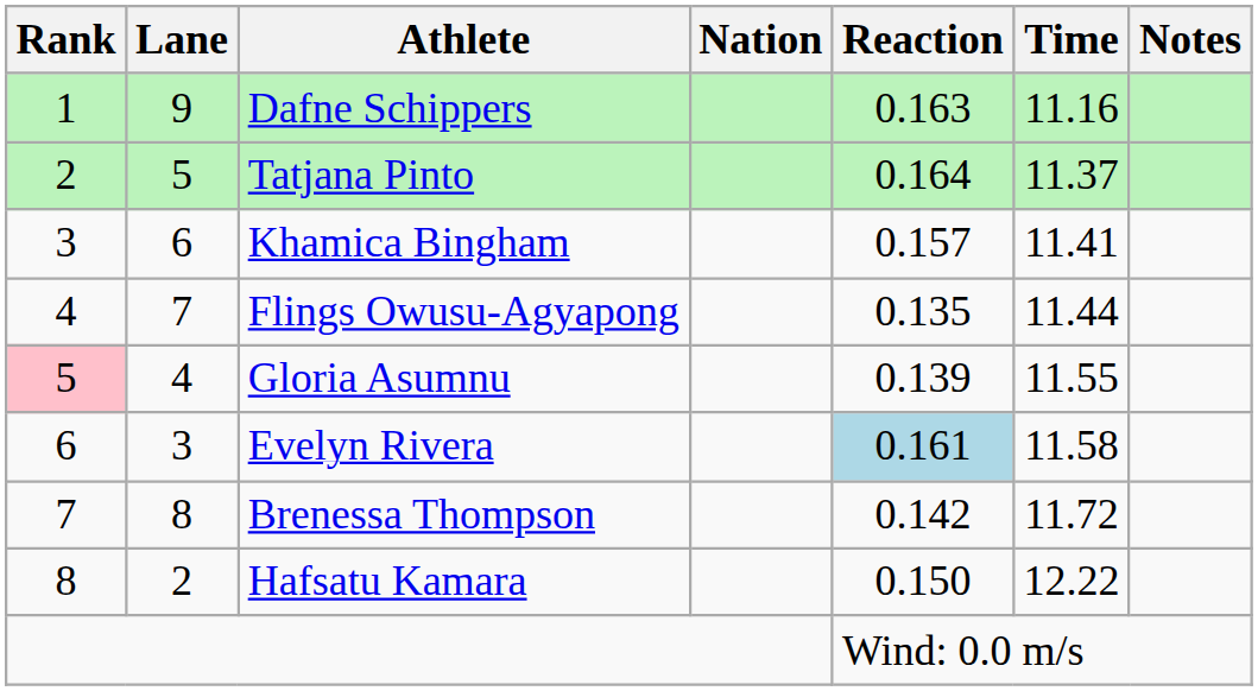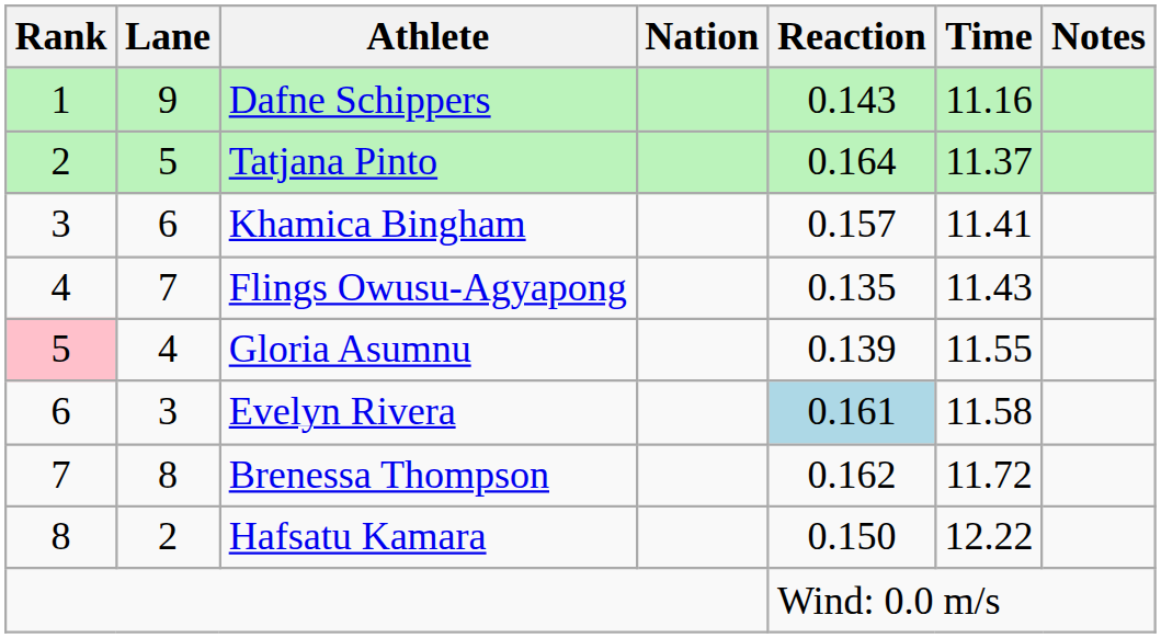 <table class="wikitable sortable" style="text-align:center">
 <tr>
 <th>Rank</th>
 <th>Lane</th>
 <th>Athlete</th>
 <th>Nation</th>
 <th>Reaction</th>
 <th>Time</th>
 <th>Notes</th>
 </tr>
 <tr bgcolor=#bbf3bb>
 <td>1</td>
 <td>9</td>
 <td align=left><a href='#'>Dafne Schippers</a></td>
 <td align=left></td>
-<td>0.163</td>
+<td>0.143</td>
 <td>11.16</td>
 <td></td>
 </tr>
 <tr bgcolor=#bbf3bb>
 <td>2</td>
 <td>5</td>
 <td align=left><a href='#'>Tatjana Pinto</a></td>
 <td align=left></td>
 <td>0.164</td>
 <td>11.37</td>
 <td></td>
 </tr>
 <tr>
 <td>3</td>
 <td>6</td>
 <td align=left><a href='#'>Khamica Bingham</a></td>
 <td align=left></td>
 <td>0.157</td>
 <td>11.41</td>
 <td></td>
 </tr>
 <tr>
 <td>4</td>
 <td>7</td>
 <td align=left><a href='#'>Flings Owusu-Agyapong</a></td>
 <td align=left></td>
 <td>0.135</td>
-<td>11.44</td>
+<td>11.43</td>
 <td></td>
 </tr>
 <tr>
 <td style="background: pink;">5</td>
 <td>4</td>
 <td align=left><a href='#'>Gloria Asumnu</a></td>
 <td align=left></td>
 <td>0.139</td>
 <td>11.55</td>
 <td></td>
 </tr>
 <tr>
 <td>6</td>
 <td>3</td>
 <td align=left><a href='#'>Evelyn Rivera</a></td>
 <td align=left></td>
 <td style="background: lightblue;">0.161</td>
 <td>11.58</td>
 <td></td>
 </tr>
 <tr>
 <td>7</td>
 <td>8</td>
 <td align=left><a href='#'>Brenessa Thompson</a></td>
 <td align=left></td>
-<td>0.142</td>
+<td>0.162</td>
 <td>11.72</td>
 <td></td>
 </tr>
 <tr>
 <td>8</td>
 <td>2</td>
 <td align=left><a href='#'>Hafsatu Kamara</a></td>
 <td align=left></td>
 <td>0.150</td>
 <td>12.22</td>
 <td></td>
 </tr>
 <tr class="sortbottom">
 <td colspan=4></td>
 <td colspan="3" style="text-align:left;">Wind: 0.0 m/s</td>
 </tr>
 </table>
